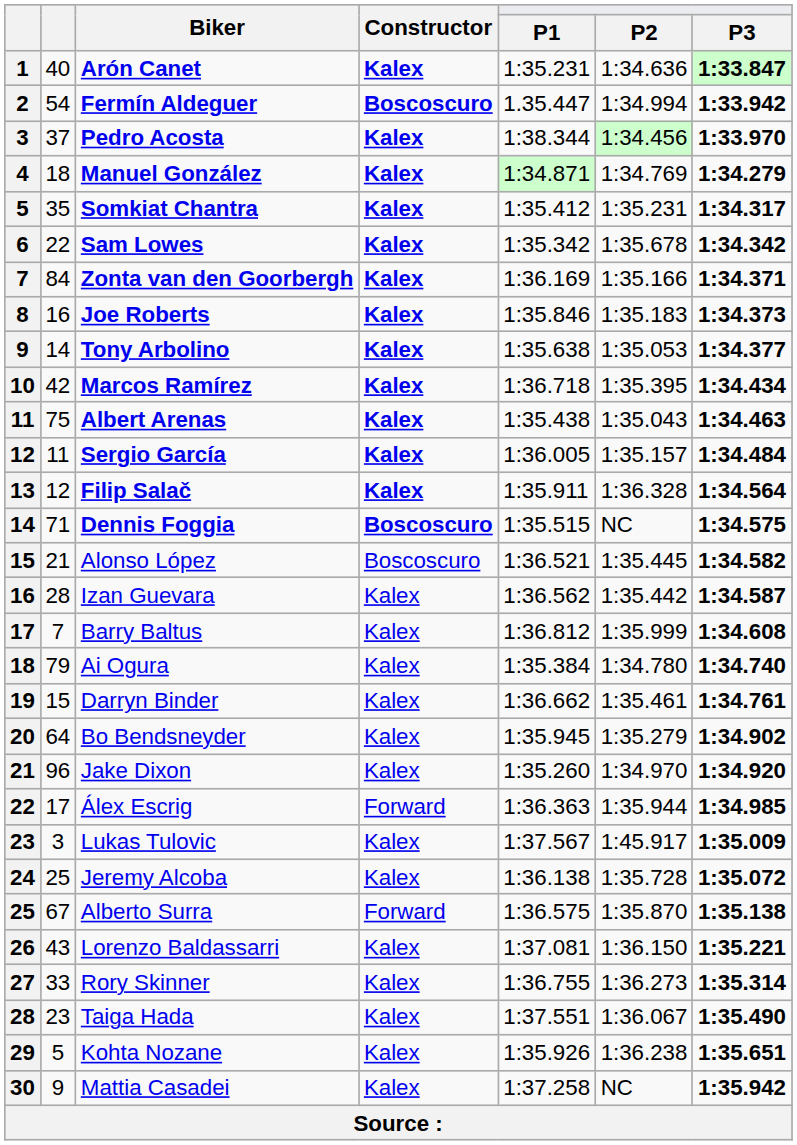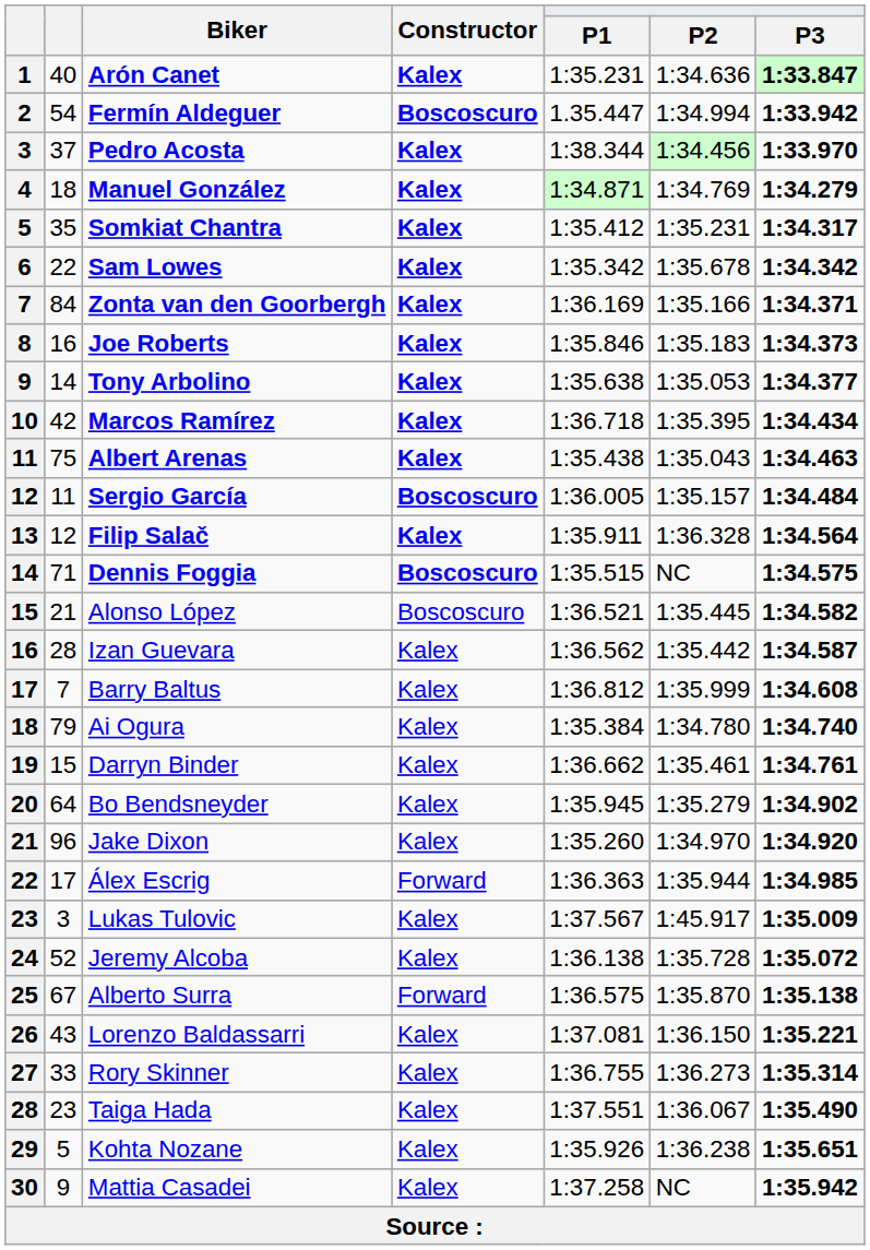 <table class="wikitable sortable" style="font-size: 85%;">
 <tr>
 <th rowspan="2"></th>
 <th rowspan="2"></th>
 <th rowspan="2">Biker</th>
 <th rowspan="2">Constructor</th>
 <th colspan="3" style="background:#eaecf0; text-align:center;"></th>
 </tr>
 <tr>
 <th scope="col">P1</th>
 <th scope="col">P2</th>
 <th scope="col">P3</th>
 </tr>
 <tr>
 <th scope="row">1</th>
 <td align="center">40</td>
 <td><strong> <a href='#'>Arón Canet</a></strong></td>
 <td><strong><a href='#'>Kalex</a></strong></td>
 <td>1:35.231</td>
 <td>1:34.636</td>
 <td style="background:#ccffcc;"><strong>1:33.847</strong></td>
 </tr>
 <tr>
 <th scope="row">2</th>
 <td align="center">54</td>
 <td><strong> <a href='#'>Fermín Aldeguer</a></strong></td>
 <td><strong><a href='#'>Boscoscuro</a></strong></td>
 <td>1.35.447</td>
 <td>1:34.994</td>
 <td><strong>1:33.942</strong></td>
 </tr>
 <tr>
 <th scope="row">3</th>
 <td align="center">37</td>
 <td><strong> <a href='#'>Pedro Acosta</a></strong></td>
 <td><strong><a href='#'>Kalex</a></strong></td>
 <td>1:38.344</td>
 <td style="background:#ccffcc;">1:34.456</td>
 <td><strong>1:33.970</strong></td>
 </tr>
 <tr>
 <th scope="row">4</th>
 <td align="center">18</td>
 <td><strong> <a href='#'>Manuel González</a></strong></td>
 <td><strong><a href='#'>Kalex</a></strong></td>
 <td style="background:#ccffcc;">1:34.871</td>
 <td>1:34.769</td>
 <td><strong>1:34.279</strong></td>
 </tr>
 <tr>
 <th scope="row">5</th>
 <td align="center">35</td>
 <td><strong> <a href='#'>Somkiat Chantra</a></strong></td>
 <td><strong><a href='#'>Kalex</a></strong></td>
 <td>1:35.412</td>
 <td>1:35.231</td>
 <td><strong>1:34.317</strong></td>
 </tr>
 <tr>
 <th scope="row">6</th>
 <td align="center">22</td>
 <td><strong> <a href='#'>Sam Lowes</a></strong></td>
 <td><strong><a href='#'>Kalex</a></strong></td>
 <td>1:35.342</td>
 <td>1:35.678</td>
 <td><strong>1:34.342</strong></td>
 </tr>
 <tr>
 <th scope="row">7</th>
 <td align="center">84</td>
 <td><strong> <a href='#'>Zonta van den Goorbergh</a></strong></td>
 <td><strong><a href='#'>Kalex</a></strong></td>
 <td>1:36.169</td>
 <td>1:35.166</td>
 <td><strong>1:34.371</strong></td>
 </tr>
 <tr>
 <th scope="row">8</th>
 <td align="center">16</td>
 <td><strong> <a href='#'>Joe Roberts</a></strong></td>
 <td><strong><a href='#'>Kalex</a></strong></td>
 <td>1:35.846</td>
 <td>1:35.183</td>
 <td><strong>1:34.373</strong></td>
 </tr>
 <tr>
 <th scope="row">9</th>
 <td align="center">14</td>
 <td><strong></strong> <strong><a href='#'>Tony Arbolino</a></strong></td>
 <td><strong><a href='#'>Kalex</a></strong></td>
 <td>1:35.638</td>
 <td>1:35.053</td>
 <td><strong>1:34.377</strong></td>
 </tr>
 <tr>
 <th scope="row">10</th>
 <td align="center">42</td>
 <td><strong> <a href='#'>Marcos Ramírez</a></strong></td>
 <td><strong><a href='#'>Kalex</a></strong></td>
 <td>1:36.718</td>
 <td>1:35.395</td>
 <td><strong>1:34.434</strong></td>
 </tr>
 <tr>
 <th scope="row">11</th>
 <td align="center">75</td>
 <td><strong> <a href='#'>Albert Arenas</a></strong></td>
 <td><strong><a href='#'>Kalex</a></strong></td>
 <td>1:35.438</td>
 <td>1:35.043</td>
 <td><strong>1:34.463</strong></td>
 </tr>
 <tr>
 <th scope="row">12</th>
 <td align="center">11</td>
 <td><strong> <a href='#'>Sergio García</a></strong></td>
-<td><strong><a href='#'>Kalex</a></strong></td>
+<td><strong><a href='#'>Boscoscuro</a></strong></td>
 <td>1:36.005</td>
 <td>1:35.157</td>
 <td><strong>1:34.484</strong></td>
 </tr>
 <tr>
 <th scope="row">13</th>
 <td align="center">12</td>
 <td><strong> <a href='#'>Filip Salač</a></strong></td>
 <td><strong><a href='#'>Kalex</a></strong></td>
 <td>1:35.911</td>
 <td>1:36.328</td>
 <td><strong>1:34.564</strong></td>
 </tr>
 <tr>
 <th scope="row">14</th>
 <td align="center">71</td>
 <td><strong> <a href='#'>Dennis Foggia</a></strong></td>
 <td><strong><a href='#'>Boscoscuro</a></strong></td>
 <td>1:35.515</td>
 <td>NC</td>
 <td><strong>1:34.575</strong></td>
 </tr>
 <tr>
 <th scope="row">15</th>
 <td align="center">21</td>
 <td> <a href='#'>Alonso López</a></td>
 <td><a href='#'>Boscoscuro</a></td>
 <td>1:36.521</td>
 <td>1:35.445</td>
 <td><strong>1:34.582</strong></td>
 </tr>
 <tr>
 <th scope="row">16</th>
 <td align="center">28</td>
 <td> <a href='#'>Izan Guevara</a></td>
 <td><a href='#'>Kalex</a></td>
 <td>1:36.562</td>
 <td>1:35.442</td>
 <td><strong>1:34.587</strong></td>
 </tr>
 <tr>
 <th scope="row">17</th>
 <td align="center">7</td>
 <td> <a href='#'>Barry Baltus</a></td>
 <td><a href='#'>Kalex</a></td>
 <td>1:36.812</td>
 <td>1:35.999</td>
 <td><strong>1:34.608</strong></td>
 </tr>
 <tr>
 <th scope="row">18</th>
 <td align="center">79</td>
 <td> <a href='#'>Ai Ogura</a></td>
 <td><a href='#'>Kalex</a></td>
 <td>1:35.384</td>
 <td>1:34.780</td>
 <td><strong>1:34.740</strong></td>
 </tr>
 <tr>
 <th scope="row">19</th>
 <td align="center">15</td>
 <td> <a href='#'>Darryn Binder</a></td>
 <td><a href='#'>Kalex</a></td>
 <td>1:36.662</td>
 <td>1:35.461</td>
 <td><strong>1:34.761</strong></td>
 </tr>
 <tr>
 <th scope="row">20</th>
 <td align="center">64</td>
 <td> <a href='#'>Bo Bendsneyder</a></td>
 <td><a href='#'>Kalex</a></td>
 <td>1:35.945</td>
 <td>1:35.279</td>
 <td><strong>1:34.902</strong></td>
 </tr>
 <tr>
 <th scope="row">21</th>
 <td align="center">96</td>
 <td> <a href='#'>Jake Dixon</a></td>
 <td><a href='#'>Kalex</a></td>
 <td>1:35.260</td>
 <td>1:34.970</td>
 <td><strong>1:34.920</strong></td>
 </tr>
 <tr>
 <th scope="row">22</th>
 <td align="center">17</td>
 <td> <a href='#'>Álex Escrig</a></td>
 <td><a href='#'>Forward</a></td>
 <td>1:36.363</td>
 <td>1:35.944</td>
 <td><strong>1:34.985</strong></td>
 </tr>
 <tr>
 <th scope="row">23</th>
 <td align="center">3</td>
 <td> <a href='#'>Lukas Tulovic</a></td>
 <td><a href='#'>Kalex</a></td>
 <td>1:37.567</td>
 <td>1:45.917</td>
 <td><strong>1:35.009</strong></td>
 </tr>
 <tr>
 <th scope="row">24</th>
-<td align="center">25</td>
+<td align="center">52</td>
 <td> <a href='#'>Jeremy Alcoba</a></td>
 <td><a href='#'>Kalex</a></td>
 <td>1:36.138</td>
 <td>1:35.728</td>
 <td><strong>1:35.072</strong></td>
 </tr>
 <tr>
 <th scope="row">25</th>
 <td align="center">67</td>
 <td> <a href='#'>Alberto Surra</a></td>
 <td><a href='#'>Forward</a></td>
 <td>1:36.575</td>
 <td>1:35.870</td>
 <td><strong>1:35.138</strong></td>
 </tr>
 <tr>
 <th scope="row">26</th>
 <td align="center">43</td>
 <td> <a href='#'>Lorenzo Baldassarri</a></td>
 <td><a href='#'>Kalex</a></td>
 <td>1:37.081</td>
 <td>1:36.150</td>
 <td><strong>1:35.221</strong></td>
 </tr>
 <tr>
 <th scope="row">27</th>
 <td align="center">33</td>
 <td> <a href='#'>Rory Skinner</a></td>
 <td><a href='#'>Kalex</a></td>
 <td>1:36.755</td>
 <td>1:36.273</td>
 <td><strong>1:35.314</strong></td>
 </tr>
 <tr>
 <th scope="row">28</th>
 <td align="center">23</td>
 <td> <a href='#'>Taiga Hada</a></td>
 <td><a href='#'>Kalex</a></td>
 <td>1:37.551</td>
 <td>1:36.067</td>
 <td><strong>1:35.490</strong></td>
 </tr>
 <tr>
 <th scope="row">29</th>
 <td align="center">5</td>
 <td> <a href='#'>Kohta Nozane</a></td>
 <td><a href='#'>Kalex</a></td>
 <td>1:35.926</td>
 <td>1:36.238</td>
 <td><strong>1:35.651</strong></td>
 </tr>
 <tr>
 <th scope="row">30</th>
 <td align="center">9</td>
 <td> <a href='#'>Mattia Casadei</a></td>
 <td><a href='#'>Kalex</a></td>
 <td>1:37.258</td>
 <td>NC</td>
 <td><strong>1:35.942</strong></td>
 </tr>
 <tr>
 <th colspan="7">Source : </th>
 </tr>
 </table>
